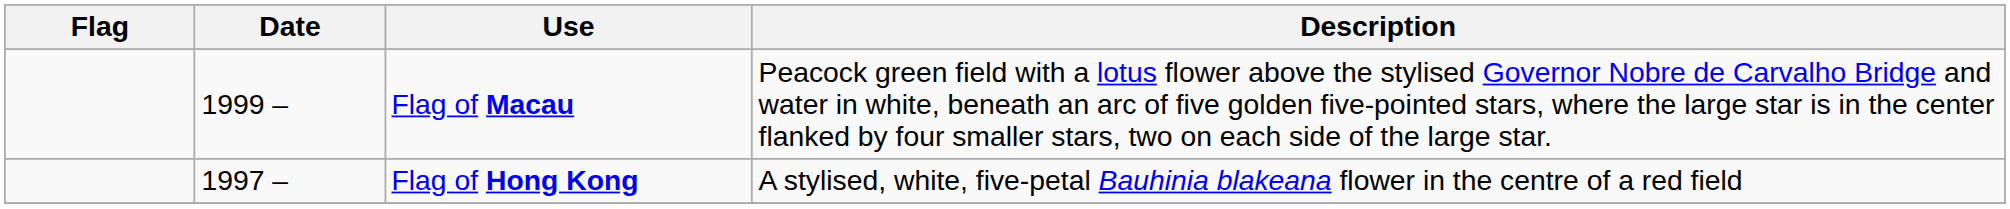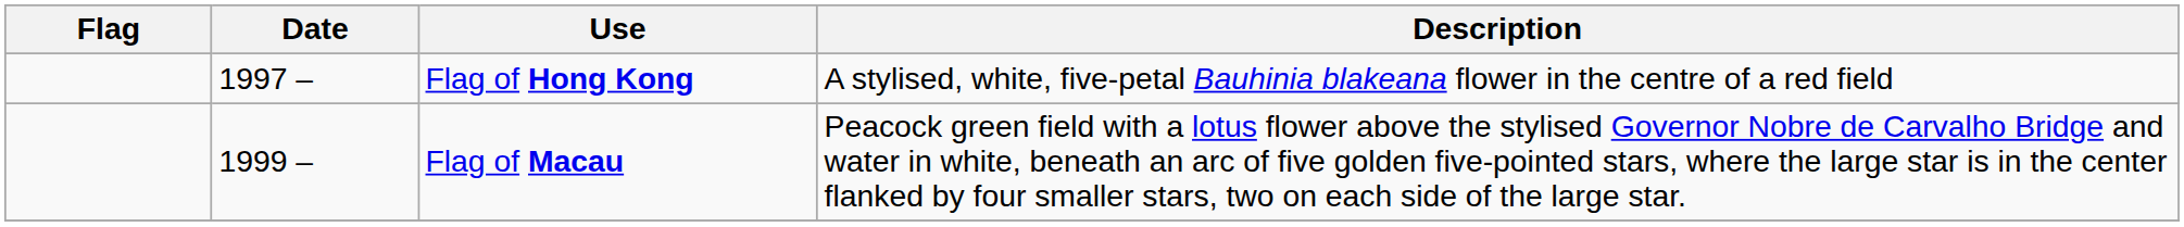 <table class="wikitable">
 <tr>
 <th style="width:100px;">Flag</th>
 <th style="width:100px;">Date</th>
 <th style="width:200px;">Use</th>
 <th style="width:700px;">Description</th>
 </tr>
 <tr>
 <td></td>
+<td>1997 –</td>
+<td><a href='#'>Flag of</a> <strong><a href='#'>Hong Kong</a></strong></td>
+<td>A stylised, white, five-petal <em><a href='#'>Bauhinia blakeana</a></em> flower in the centre of a red field</td>
+</tr>
+<tr>
+<td></td>
 <td>1999 –</td>
 <td><a href='#'>Flag of</a> <strong><a href='#'>Macau</a></strong></td>
 <td>Peacock green field with a <a href='#'>lotus</a> flower above the stylised <a href='#'>Governor Nobre de Carvalho Bridge</a> and water in white, beneath an arc of five golden five-pointed stars, where the large star is in the center flanked by four smaller stars, two on each side of the large star.</td>
 </tr>
 <tr>
-<td></td>
-<td>1997 –</td>
-<td><a href='#'>Flag of</a> <strong><a href='#'>Hong Kong</a></strong></td>
-<td>A stylised, white, five-petal <em><a href='#'>Bauhinia blakeana</a></em> flower in the centre of a red field</td>
-</tr>
-<tr>
 </tr>
 </table>
